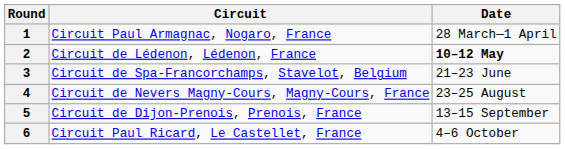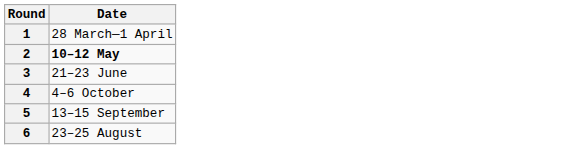 <table class="wikitable" style="font-size:85%;">
 <tr>
 <th>Round</th>
-<th>Circuit</th>
 <th>Date</th>
 </tr>
 <tr>
 <th>1</th>
-<td> <a href='#'>Circuit Paul Armagnac</a>, <a href='#'>Nogaro</a>, <a href='#'>France</a></td>
 <td>28 March—1 April</td>
 </tr>
 <tr>
 <th>2</th>
-<td> <a href='#'>Circuit de Lédenon</a>, <a href='#'>Lédenon</a>, <a href='#'>France</a></td>
 <td><strong>10–12 May</strong></td>
 </tr>
 <tr>
 <th>3</th>
-<td> <a href='#'>Circuit de Spa-Francorchamps</a>, <a href='#'>Stavelot</a>, <a href='#'>Belgium</a></td>
 <td>21–23 June</td>
 </tr>
 <tr>
 <th>4</th>
-<td> <a href='#'>Circuit de Nevers Magny-Cours</a>, <a href='#'>Magny-Cours</a>, <a href='#'>France</a></td>
-<td>23–25 August</td>
+<td>4–6 October</td>
 </tr>
 <tr>
 <th>5</th>
-<td> <a href='#'>Circuit de Dijon-Prenois</a>, <a href='#'>Prenois</a>, <a href='#'>France</a></td>
 <td>13–15 September</td>
 </tr>
 <tr>
 <th>6</th>
-<td> <a href='#'>Circuit Paul Ricard</a>, <a href='#'>Le Castellet</a>, <a href='#'>France</a></td>
-<td>4–6 October</td>
+<td>23–25 August</td>
 </tr>
 </table>
